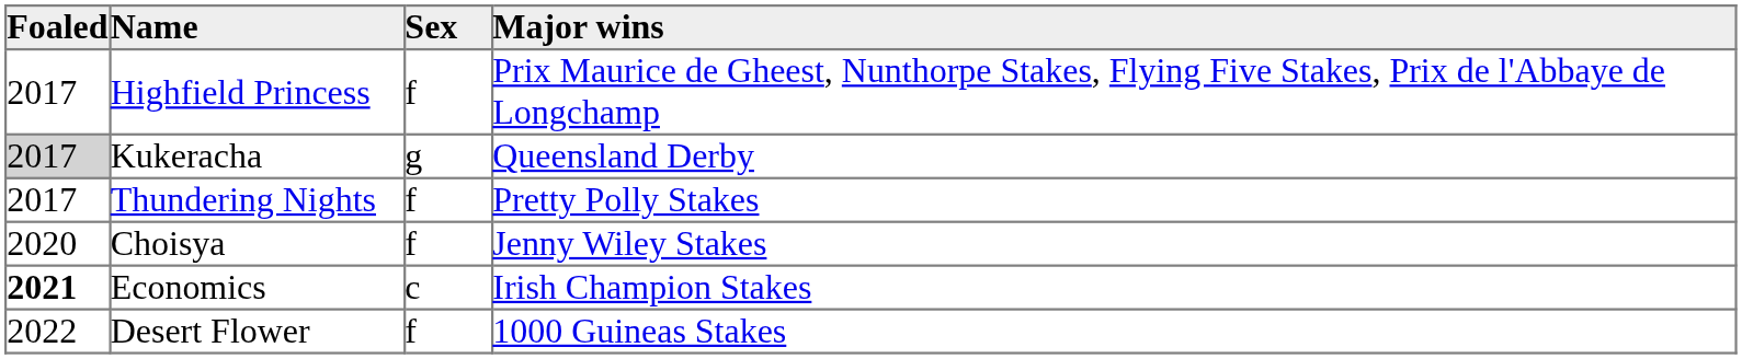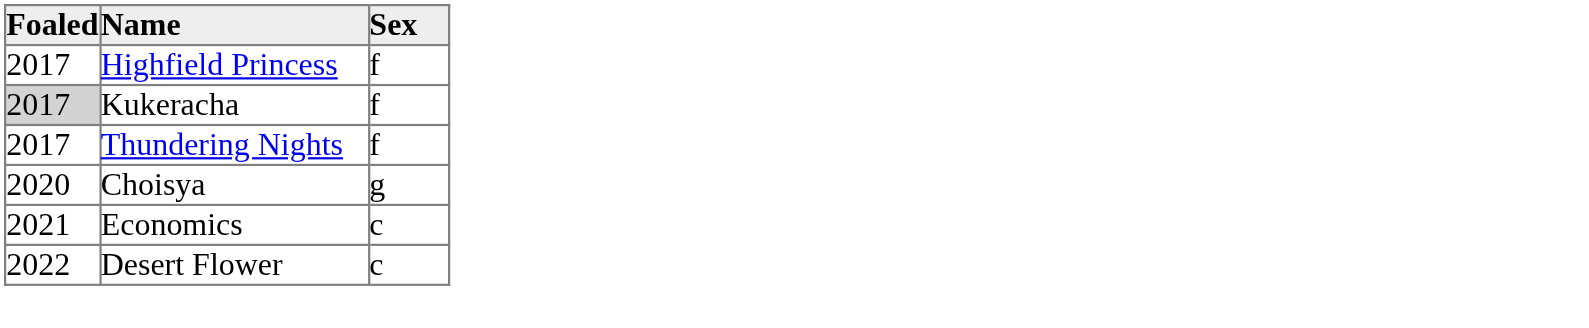 <table border="1" cellpadding="0" style="border-collapse: collapse; font-size:90%">
 <tr bgcolor="#eeeeee">
 <td width="35px"><strong>Foaled</strong></td>
 <td width="120px"><strong>Name</strong></td>
 <td width="35px"><strong>Sex</strong></td>
-<td width="510px"><strong>Major wins</strong></td>
 </tr>
 <tr>
 <td>2017</td>
 <td><a href='#'>Highfield Princess</a></td>
 <td>f</td>
-<td><a href='#'>Prix Maurice de Gheest</a>, <a href='#'>Nunthorpe Stakes</a>, <a href='#'>Flying Five Stakes</a>, <a href='#'>Prix de l'Abbaye de Longchamp</a></td>
 </tr>
 <tr>
 <td style="background: lightgrey;">2017</td>
 <td>Kukeracha</td>
-<td>g</td>
-<td><a href='#'>Queensland Derby</a></td>
+<td>f</td>
 </tr>
 <tr>
 <td>2017</td>
 <td><a href='#'>Thundering Nights</a></td>
 <td>f</td>
-<td><a href='#'>Pretty Polly Stakes</a></td>
 </tr>
 <tr>
 <td>2020</td>
 <td>Choisya</td>
-<td>f</td>
-<td><a href='#'>Jenny Wiley Stakes</a></td>
+<td>g</td>
 </tr>
 <tr>
-<td><strong>2021</strong></td>
+<td>2021</td>
 <td>Economics</td>
 <td>c</td>
-<td><a href='#'>Irish Champion Stakes</a></td>
 </tr>
 <tr>
 <td>2022</td>
 <td>Desert Flower</td>
-<td>f</td>
-<td><a href='#'>1000 Guineas Stakes</a></td>
+<td>c</td>
 </tr>
 </table>
